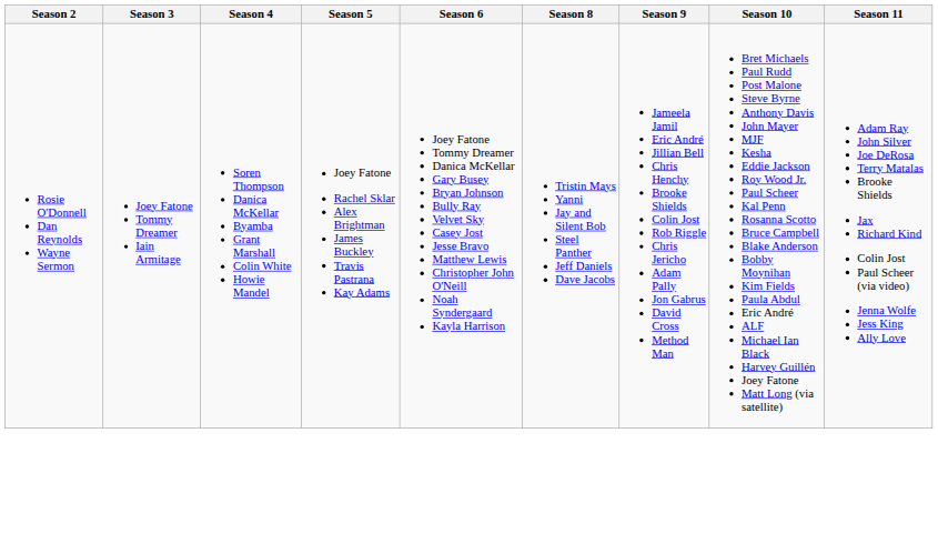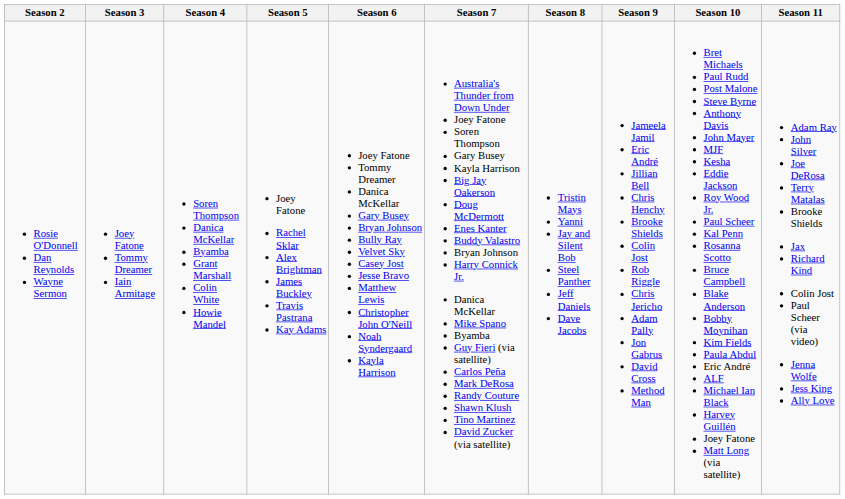 <table class="wikitable">
 <tr>
 <th>Season 2</th>
 <th>Season 3</th>
 <th>Season 4</th>
 <th>Season 5</th>
 <th>Season 6</th>
+<th>Season 7</th>
 <th>Season 8</th>
 <th>Season 9</th>
 <th>Season 10</th>
 <th>Season 11</th>
 </tr>
 <tr>
 <td><br><ul><li><a href='#'>Rosie O'Donnell</a></li><li><a href='#'>Dan Reynolds</a></li><li><a href='#'>Wayne Sermon</a></li></ul></td>
 <td><br><ul><li><a href='#'>Joey Fatone</a></li><li><a href='#'>Tommy Dreamer</a></li><li><a href='#'>Iain Armitage</a></li></ul></td>
 <td><br><ul><li><a href='#'>Soren Thompson</a></li><li><a href='#'>Danica McKellar</a></li><li><a href='#'>Byamba</a></li><li><a href='#'>Grant Marshall</a></li><li><a href='#'>Colin White</a></li><li><a href='#'>Howie Mandel</a></li></ul></td>
 <td><br><ul><li>Joey Fatone</li></ul><ul><li><a href='#'>Rachel Sklar</a></li><li><a href='#'>Alex Brightman</a></li><li><a href='#'>James Buckley</a></li><li><a href='#'>Travis Pastrana</a></li><li><a href='#'>Kay Adams</a></li></ul></td>
 <td><br><ul><li>Joey Fatone</li><li>Tommy Dreamer</li><li>Danica McKellar</li><li><a href='#'>Gary Busey</a></li><li><a href='#'>Bryan Johnson</a></li><li><a href='#'>Bully Ray</a></li><li><a href='#'>Velvet Sky</a></li><li><a href='#'>Casey Jost</a></li><li><a href='#'>Jesse Bravo</a></li><li><a href='#'>Matthew Lewis</a></li><li><a href='#'>Christopher John O'Neill</a></li><li><a href='#'>Noah Syndergaard</a></li><li><a href='#'>Kayla Harrison</a></li></ul></td>
+<td><br><ul><li><a href='#'>Australia's Thunder from Down Under</a></li><li>Joey Fatone</li><li>Soren Thompson</li><li>Gary Busey</li><li>Kayla Harrison</li><li><a href='#'>Big Jay Oakerson</a></li><li><a href='#'>Doug McDermott</a></li><li><a href='#'>Enes Kanter</a></li><li><a href='#'>Buddy Valastro</a></li><li>Bryan Johnson</li><li><a href='#'>Harry Connick Jr.</a></li></ul><ul><li>Danica McKellar</li><li><a href='#'>Mike Spano</a></li><li>Byamba</li><li><a href='#'>Guy Fieri</a> (via satellite)</li><li><a href='#'>Carlos Peña</a></li><li><a href='#'>Mark DeRosa</a></li><li><a href='#'>Randy Couture</a></li><li><a href='#'>Shawn Klush</a></li><li><a href='#'>Tino Martinez</a></li><li><a href='#'>David Zucker</a> (via satellite)</li></ul></td>
 <td><br><ul><li><a href='#'>Tristin Mays</a></li><li><a href='#'>Yanni</a></li><li><a href='#'>Jay and Silent Bob</a></li><li><a href='#'>Steel Panther</a></li><li><a href='#'>Jeff Daniels</a></li><li><a href='#'>Dave Jacobs</a></li></ul></td>
 <td><br><ul><li><a href='#'>Jameela Jamil</a></li><li><a href='#'>Eric André</a></li><li><a href='#'>Jillian Bell</a></li><li><a href='#'>Chris Henchy</a></li><li><a href='#'>Brooke Shields</a></li><li><a href='#'>Colin Jost</a></li><li><a href='#'>Rob Riggle</a></li><li><a href='#'>Chris Jericho</a></li><li><a href='#'>Adam Pally</a></li><li><a href='#'>Jon Gabrus</a></li><li><a href='#'>David Cross</a></li><li><a href='#'>Method Man</a></li></ul></td>
 <td><br><ul><li><a href='#'>Bret Michaels</a></li><li><a href='#'>Paul Rudd</a></li><li><a href='#'>Post Malone</a></li><li><a href='#'>Steve Byrne</a></li><li><a href='#'>Anthony Davis</a></li><li><a href='#'>John Mayer</a></li><li><a href='#'>MJF</a></li><li><a href='#'>Kesha</a></li><li><a href='#'>Eddie Jackson</a></li><li><a href='#'>Roy Wood Jr.</a></li><li><a href='#'>Paul Scheer</a></li><li><a href='#'>Kal Penn</a></li><li><a href='#'>Rosanna Scotto</a></li><li><a href='#'>Bruce Campbell</a></li><li><a href='#'>Blake Anderson</a></li><li><a href='#'>Bobby Moynihan</a></li><li><a href='#'>Kim Fields</a></li><li><a href='#'>Paula Abdul</a></li><li>Eric André</li><li><a href='#'>ALF</a></li><li><a href='#'>Michael Ian Black</a></li><li><a href='#'>Harvey Guillén</a></li><li>Joey Fatone</li><li><a href='#'>Matt Long</a> (via satellite)</li></ul></td>
 <td><br><ul><li><a href='#'>Adam Ray</a></li><li><a href='#'>John Silver</a></li><li><a href='#'>Joe DeRosa</a></li><li><a href='#'>Terry Matalas</a></li><li>Brooke Shields</li></ul><ul><li><a href='#'>Jax</a></li><li><a href='#'>Richard Kind</a></li></ul><ul><li>Colin Jost</li><li>Paul Scheer (via video)</li></ul><ul><li><a href='#'>Jenna Wolfe</a></li><li><a href='#'>Jess King</a></li><li><a href='#'>Ally Love</a></li></ul></td>
 </tr>
 </table>
